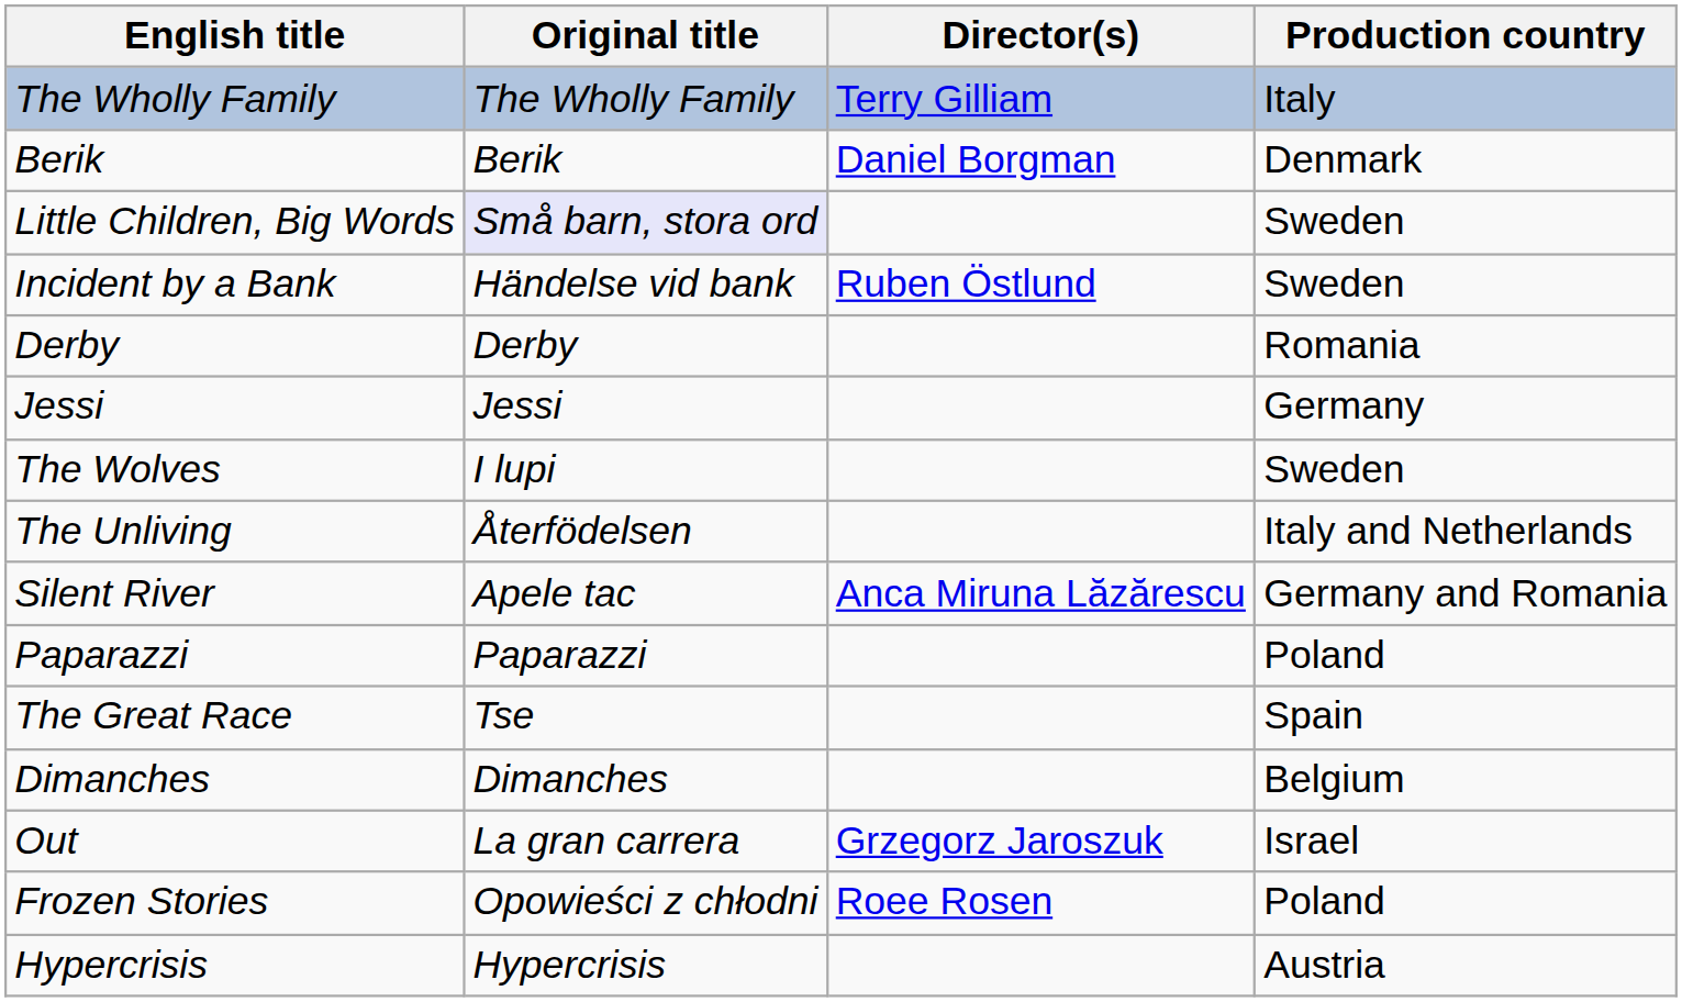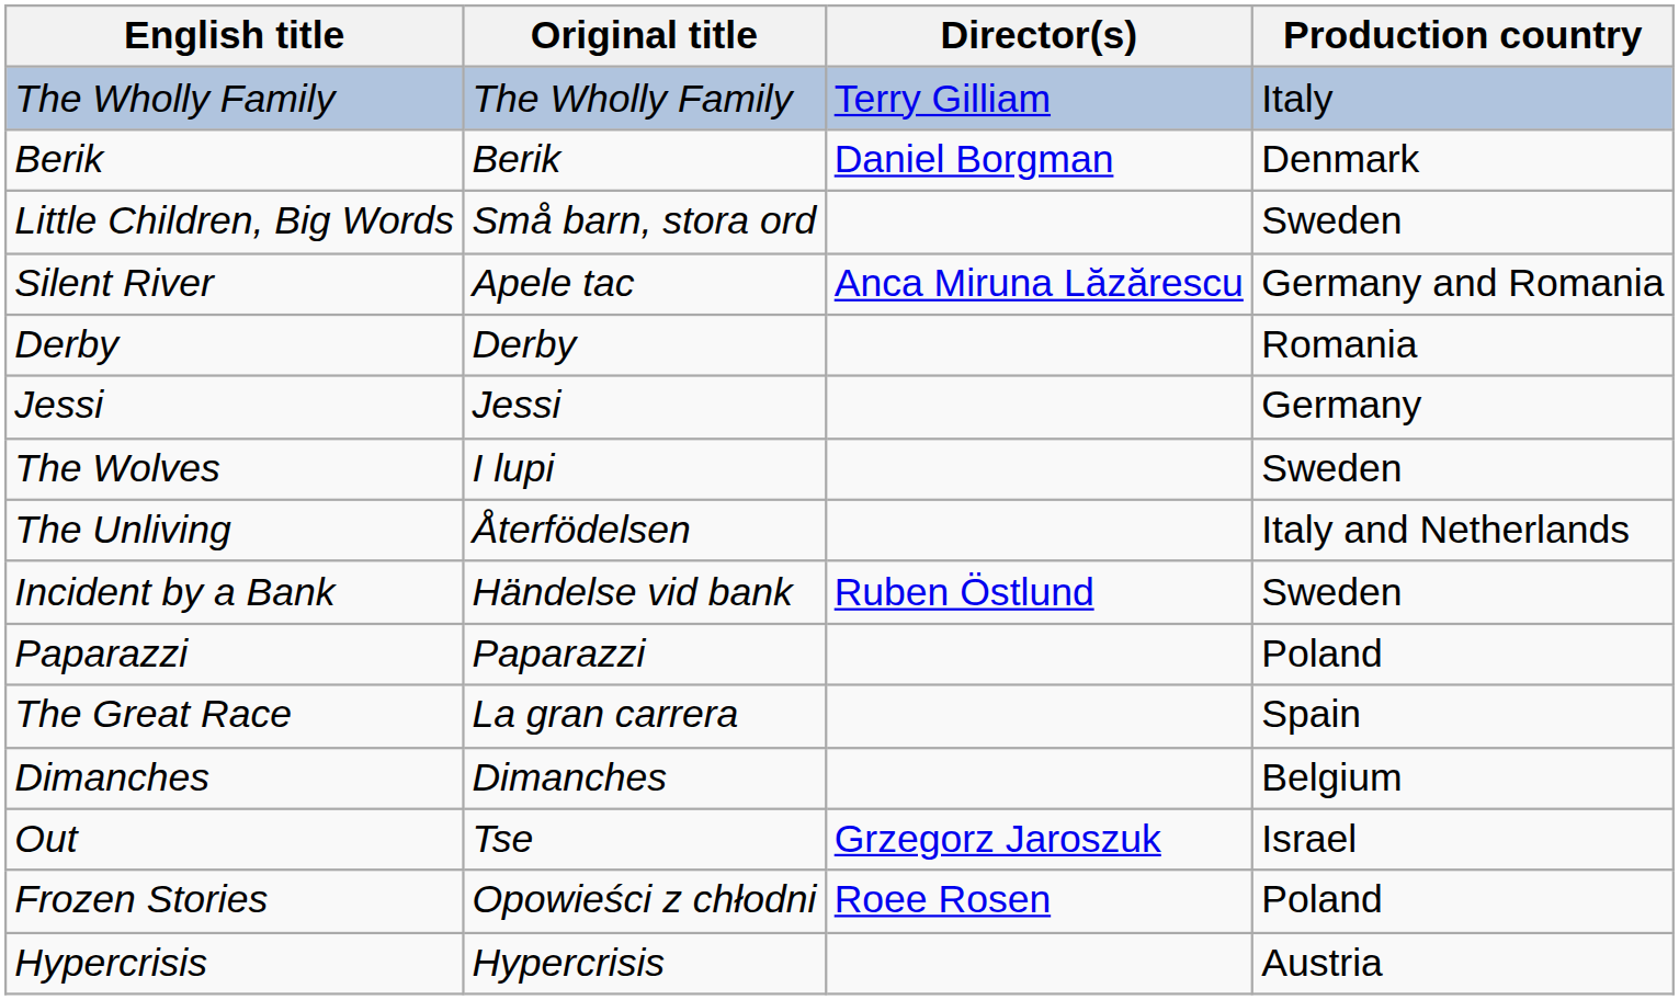 <table class="wikitable">
 <tr>
 <th>English title</th>
 <th>Original title</th>
 <th>Director(s)</th>
 <th>Production country</th>
 </tr>
 <tr style="background:#B0C4DE;">
 <td><em>The Wholly Family</em></td>
 <td><em>The Wholly Family</em></td>
 <td><a href='#'>Terry Gilliam</a></td>
 <td>Italy</td>
 </tr>
 <tr>
 <td><em>Berik</em></td>
 <td><em>Berik</em></td>
 <td><a href='#'>Daniel Borgman</a></td>
 <td>Denmark</td>
 </tr>
 <tr>
 <td><em>Little Children, Big Words</em></td>
-<td style="background: lavender;"><em>Små barn, stora ord</em></td>
+<td><em>Små barn, stora ord</em></td>
 <td></td>
 <td>Sweden</td>
 </tr>
 <tr>
-<td><em>Incident by a Bank</em></td>
-<td><em>Händelse vid bank</em></td>
-<td><a href='#'>Ruben Östlund</a></td>
-<td>Sweden</td>
+<td><em>Silent River</em></td>
+<td><em>Apele tac</em></td>
+<td><a href='#'>Anca Miruna Lăzărescu</a></td>
+<td>Germany and Romania</td>
 </tr>
 <tr>
 <td><em>Derby</em></td>
 <td><em>Derby</em></td>
 <td></td>
 <td>Romania</td>
 </tr>
 <tr>
 <td><em>Jessi</em></td>
 <td><em>Jessi</em></td>
 <td></td>
 <td>Germany</td>
 </tr>
 <tr>
 <td><em>The Wolves</em></td>
 <td><em>I lupi</em></td>
 <td></td>
 <td>Sweden</td>
 </tr>
 <tr>
 <td><em>The Unliving</em></td>
 <td><em>Återfödelsen</em></td>
 <td></td>
 <td>Italy and Netherlands</td>
 </tr>
 <tr>
-<td><em>Silent River</em></td>
-<td><em>Apele tac</em></td>
-<td><a href='#'>Anca Miruna Lăzărescu</a></td>
-<td>Germany and Romania</td>
+<td><em>Incident by a Bank</em></td>
+<td><em>Händelse vid bank</em></td>
+<td><a href='#'>Ruben Östlund</a></td>
+<td>Sweden</td>
 </tr>
 <tr>
 <td><em>Paparazzi</em></td>
 <td><em>Paparazzi</em></td>
 <td></td>
 <td>Poland</td>
 </tr>
 <tr>
 <td><em>The Great Race</em></td>
-<td><em>Tse</em></td>
+<td><em>La gran carrera</em></td>
 <td></td>
 <td>Spain</td>
 </tr>
 <tr>
 <td><em>Dimanches</em></td>
 <td><em>Dimanches</em></td>
 <td></td>
 <td>Belgium</td>
 </tr>
 <tr>
 <td><em>Out</em></td>
-<td><em>La gran carrera</em></td>
+<td><em>Tse</em></td>
 <td><a href='#'>Grzegorz Jaroszuk</a></td>
 <td>Israel</td>
 </tr>
 <tr>
 <td><em>Frozen Stories</em></td>
 <td><em>Opowieści z chłodni</em></td>
 <td><a href='#'>Roee Rosen</a></td>
 <td>Poland</td>
 </tr>
 <tr>
 <td><em>Hypercrisis</em></td>
 <td><em>Hypercrisis</em></td>
 <td></td>
 <td>Austria</td>
 </tr>
 </table>
